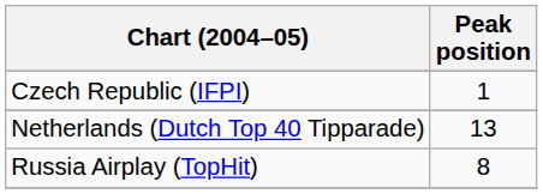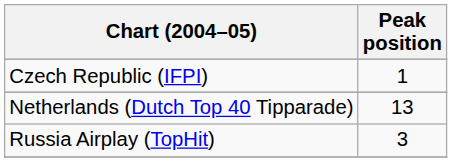 <table class="wikitable sortable">
 <tr>
 <th>Chart (2004–05)</th>
 <th>Peak<br>position</th>
 </tr>
 <tr>
 </tr>
 <tr>
 </tr>
 <tr>
 <td>Czech Republic (<a href='#'>IFPI</a>)</td>
 <td align="center">1</td>
 </tr>
 <tr>
 </tr>
 <tr>
 </tr>
 <tr>
 </tr>
 <tr>
 </tr>
 <tr>
 <td>Netherlands (<a href='#'>Dutch Top 40</a> Tipparade)</td>
 <td align="center">13</td>
 </tr>
 <tr>
 <td>Russia Airplay (<a href='#'>TopHit</a>)</td>
-<td align="center">8</td>
+<td align="center">3</td>
 </tr>
 <tr>
 </tr>
 <tr>
 </tr>
 <tr>
 </tr>
 </table>
